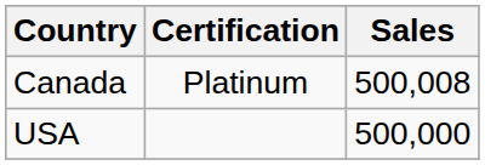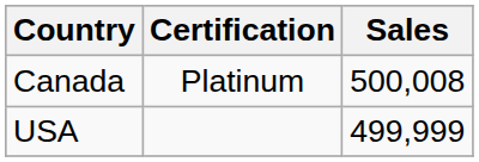 <table class="wikitable">
 <tr>
 <th align="left">Country</th>
 <th align="center">Certification</th>
 <th align="right">Sales</th>
 </tr>
 <tr>
 <td align="left">Canada</td>
 <td align="center">Platinum</td>
 <td align="right">500,008</td>
 </tr>
 <tr>
 <td align="left">USA</td>
 <td align="center"></td>
-<td align="right">500,000</td>
+<td align="right">499,999</td>
 </tr>
 </table>
